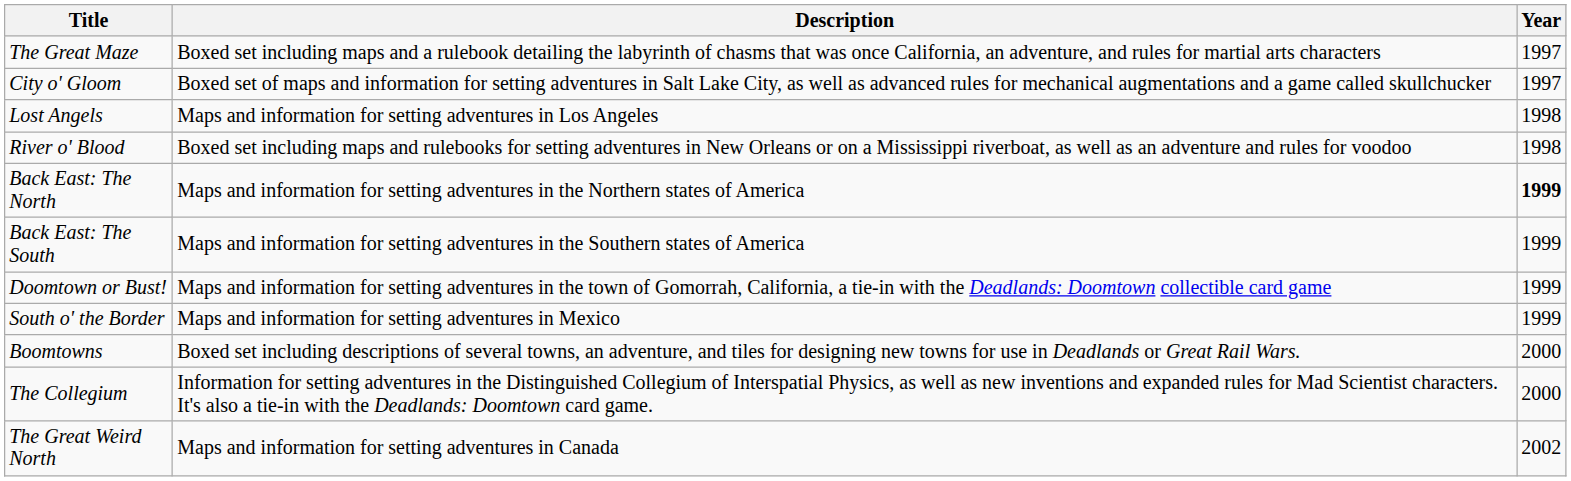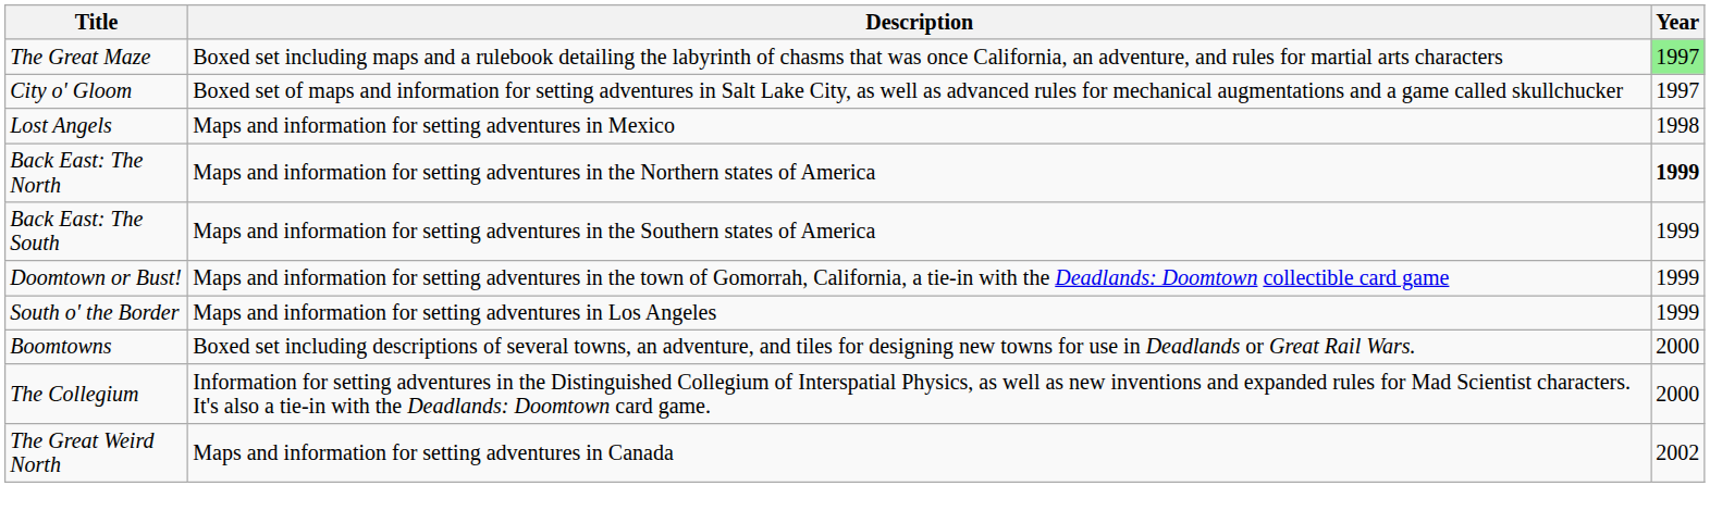 <table class="wikitable" style="width: 1250px">
 <tr>
 <th>Title</th>
 <th>Description</th>
 <th>Year</th>
 </tr>
 <tr>
 <td><em>The Great Maze</em></td>
 <td>Boxed set including maps and a rulebook detailing the labyrinth of chasms that was once California, an adventure, and rules for martial arts characters</td>
-<td>1997</td>
+<td style="background: lightgreen;">1997</td>
 </tr>
 <tr>
 <td><em>City o' Gloom</em></td>
 <td>Boxed set of maps and information for setting adventures in Salt Lake City, as well as advanced rules for mechanical augmentations and a game called skullchucker</td>
 <td>1997</td>
 </tr>
 <tr>
 <td><em>Lost Angels</em></td>
-<td>Maps and information for setting adventures in Los Angeles</td>
-<td>1998</td>
-</tr>
-<tr>
-<td><em>River o' Blood</em></td>
-<td>Boxed set including maps and rulebooks for setting adventures in New Orleans or on a Mississippi riverboat, as well as an adventure and rules for voodoo</td>
+<td>Maps and information for setting adventures in Mexico</td>
 <td>1998</td>
 </tr>
 <tr>
 <td><em>Back East: The North</em></td>
 <td>Maps and information for setting adventures in the Northern states of America</td>
 <td><strong>1999</strong></td>
 </tr>
 <tr>
 <td><em>Back East: The South</em></td>
 <td>Maps and information for setting adventures in the Southern states of America</td>
 <td>1999</td>
 </tr>
 <tr>
 <td><em>Doomtown or Bust!</em></td>
 <td>Maps and information for setting adventures in the town of Gomorrah, California, a tie-in with the <em><a href='#'>Deadlands: Doomtown</a></em> <a href='#'>collectible card game</a></td>
 <td>1999</td>
 </tr>
 <tr>
 <td><em>South o' the Border</em></td>
-<td>Maps and information for setting adventures in Mexico</td>
+<td>Maps and information for setting adventures in Los Angeles</td>
 <td>1999</td>
 </tr>
 <tr>
 <td><em>Boomtowns</em></td>
 <td>Boxed set including descriptions of several towns, an adventure, and tiles for designing new towns for use in <em>Deadlands</em> or <em>Great Rail Wars.</em></td>
 <td>2000</td>
 </tr>
 <tr>
 <td><em>The Collegium</em></td>
 <td>Information for setting adventures in the Distinguished Collegium of Interspatial Physics, as well as new inventions and expanded rules for Mad Scientist characters. It's also a tie-in with the <em>Deadlands: Doomtown</em> card game.</td>
 <td>2000</td>
 </tr>
 <tr>
 <td><em>The Great Weird North</em></td>
 <td>Maps and information for setting adventures in Canada</td>
 <td>2002</td>
 </tr>
 </table>
